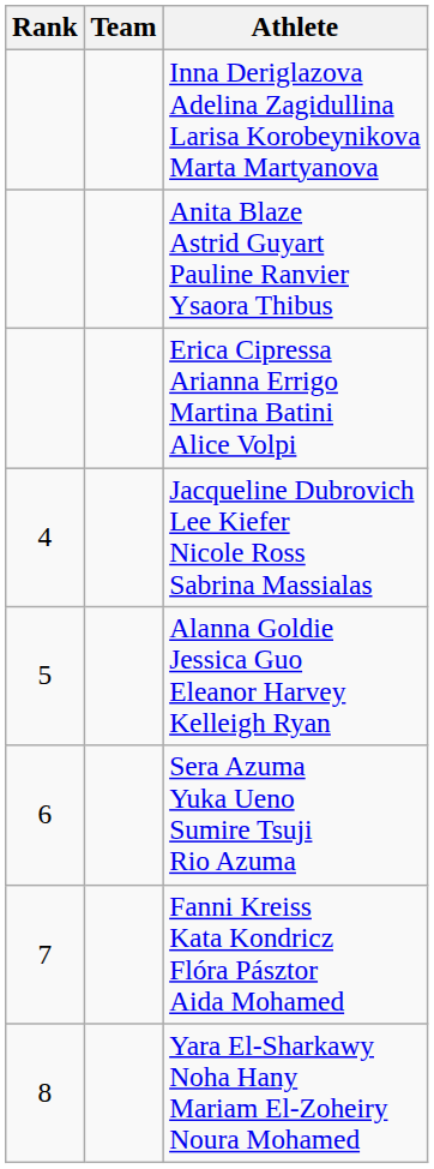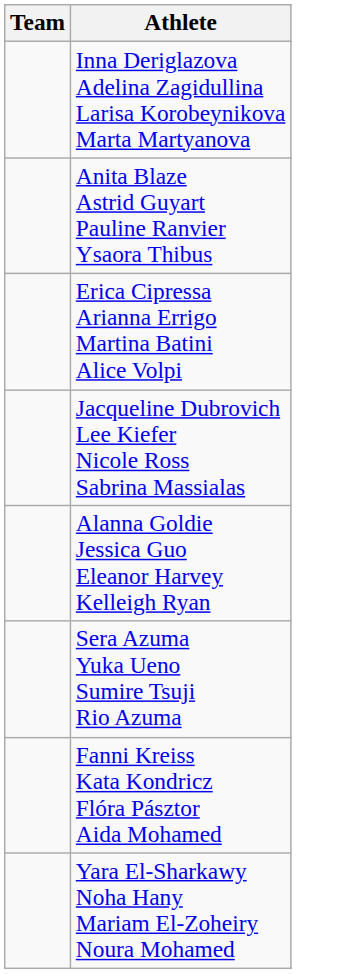 <table class="wikitable sortable" style="text-align:center">
 <tr>
-<th>Rank</th>
 <th>Team</th>
 <th class="unsortable">Athlete</th>
 </tr>
 <tr>
-<td></td>
 <td align="left"></td>
 <td align="left"><a href='#'>Inna Deriglazova</a><br><a href='#'>Adelina Zagidullina</a><br><a href='#'>Larisa Korobeynikova</a><br><a href='#'>Marta Martyanova</a></td>
 </tr>
 <tr>
-<td></td>
 <td align="left"></td>
 <td align="left"><a href='#'>Anita Blaze</a><br><a href='#'>Astrid Guyart</a><br><a href='#'>Pauline Ranvier</a><br><a href='#'>Ysaora Thibus</a></td>
 </tr>
 <tr>
-<td></td>
 <td align="left"></td>
 <td align="left"><a href='#'>Erica Cipressa</a><br><a href='#'>Arianna Errigo</a><br><a href='#'>Martina Batini</a><br><a href='#'>Alice Volpi</a></td>
 </tr>
 <tr>
-<td>4</td>
 <td align="left"></td>
 <td align="left"><a href='#'>Jacqueline Dubrovich</a><br><a href='#'>Lee Kiefer</a><br><a href='#'>Nicole Ross</a><br><a href='#'>Sabrina Massialas</a></td>
 </tr>
 <tr>
-<td>5</td>
 <td align="left"></td>
 <td align="left"><a href='#'>Alanna Goldie</a><br><a href='#'>Jessica Guo</a><br><a href='#'>Eleanor Harvey</a><br><a href='#'>Kelleigh Ryan</a></td>
 </tr>
 <tr>
-<td>6</td>
 <td align="left"></td>
 <td align="left"><a href='#'>Sera Azuma</a><br><a href='#'>Yuka Ueno</a><br><a href='#'>Sumire Tsuji</a><br><a href='#'>Rio Azuma</a></td>
 </tr>
 <tr>
-<td>7</td>
 <td align="left"></td>
 <td align="left"><a href='#'>Fanni Kreiss</a><br><a href='#'>Kata Kondricz</a><br><a href='#'>Flóra Pásztor</a><br><a href='#'>Aida Mohamed</a></td>
 </tr>
 <tr>
-<td>8</td>
 <td align="left"></td>
 <td align="left"><a href='#'>Yara El-Sharkawy</a><br><a href='#'>Noha Hany</a><br><a href='#'>Mariam El-Zoheiry</a><br><a href='#'>Noura Mohamed</a></td>
 </tr>
 </table>
